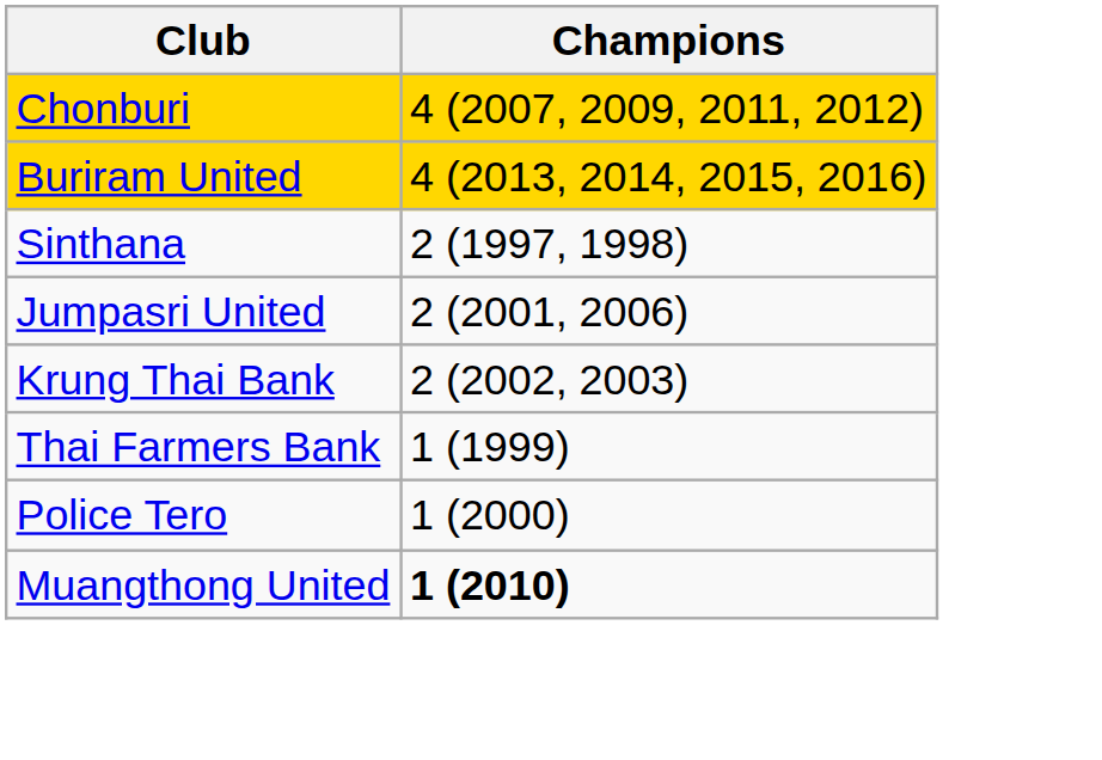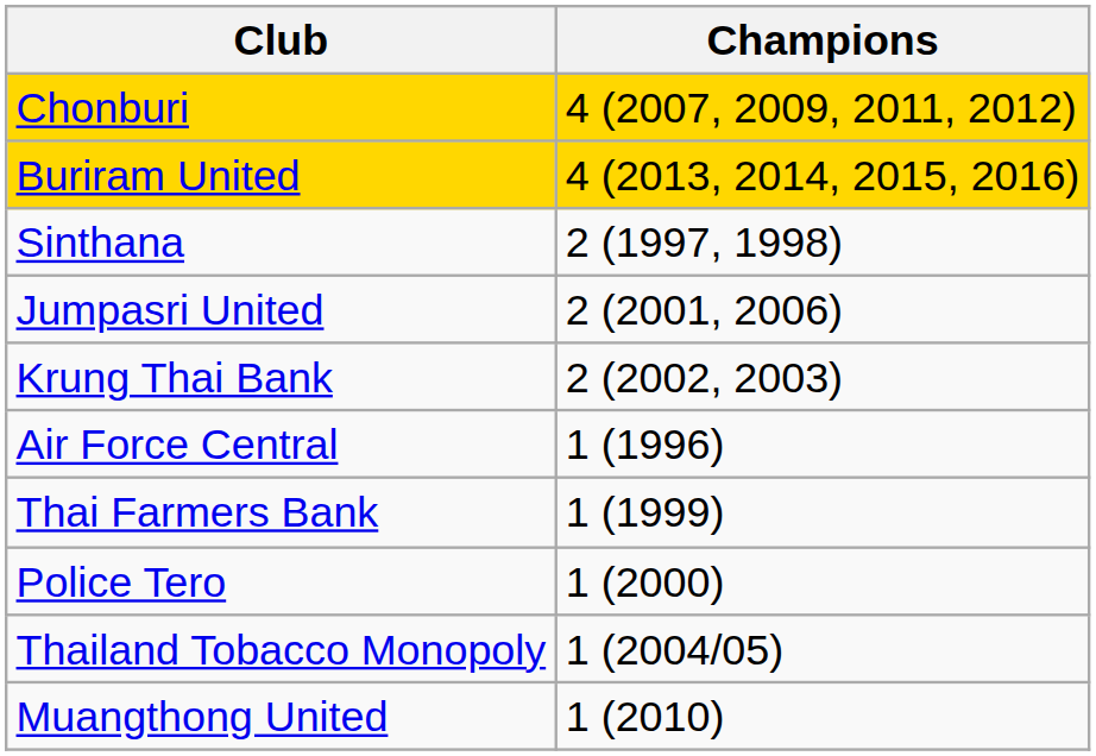 <table class="wikitable sortable" style="font-size: 95%;">
 <tr>
 <th>Club</th>
 <th>Champions</th>
 </tr>
 <tr ! style="background:gold;">
 <td><a href='#'>Chonburi</a></td>
 <td>4 (2007, 2009, 2011, 2012)</td>
 </tr>
 <tr ! style="background:gold;">
 <td><a href='#'>Buriram United</a></td>
 <td>4 (2013, 2014, 2015, 2016)</td>
 </tr>
 <tr>
 <td><a href='#'>Sinthana</a></td>
 <td>2 (1997, 1998)</td>
 </tr>
 <tr>
 <td><a href='#'>Jumpasri United</a></td>
 <td>2 (2001, 2006)</td>
 </tr>
 <tr>
 <td><a href='#'>Krung Thai Bank</a></td>
 <td>2 (2002, 2003)</td>
 </tr>
 <tr>
+<td><a href='#'>Air Force Central</a></td>
+<td>1 (1996)</td>
+</tr>
+<tr>
 <td><a href='#'>Thai Farmers Bank</a></td>
 <td>1 (1999)</td>
 </tr>
 <tr>
 <td><a href='#'>Police Tero</a></td>
 <td>1 (2000)</td>
 </tr>
 <tr>
+<td><a href='#'>Thailand Tobacco Monopoly</a></td>
+<td>1 (2004/05)</td>
+</tr>
+<tr>
 <td><a href='#'>Muangthong United</a></td>
-<td><strong>1 (2010)</strong></td>
+<td>1 (2010)</td>
 </tr>
 </table>
